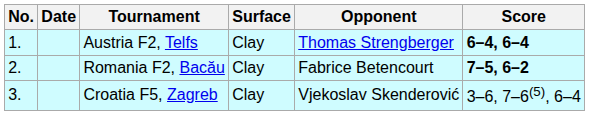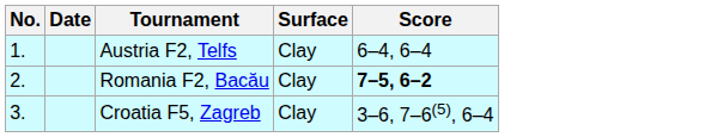 <table class="sortable wikitable">
 <tr>
 <th>No.</th>
 <th>Date</th>
 <th>Tournament</th>
 <th>Surface</th>
-<th>Opponent</th>
 <th class="unsortable">Score</th>
 </tr>
 <tr style="background:#cffcff;">
 <td>1.</td>
 <td></td>
 <td>Austria F2, <a href='#'>Telfs</a></td>
 <td>Clay</td>
-<td> <a href='#'>Thomas Strengberger</a></td>
-<td><strong>6–4, 6–4</strong></td>
+<td>6–4, 6–4</td>
 </tr>
 <tr style="background:#cffcff;">
 <td>2.</td>
 <td></td>
 <td>Romania F2, <a href='#'>Bacău</a></td>
 <td>Clay</td>
-<td> Fabrice Betencourt</td>
 <td><strong>7–5, 6–2</strong></td>
 </tr>
 <tr style="background:#cffcff;">
 <td>3.</td>
 <td></td>
 <td>Croatia F5, <a href='#'>Zagreb</a></td>
 <td>Clay</td>
-<td> Vjekoslav Skenderović</td>
 <td>3–6, 7–6<sup>(5)</sup>, 6–4</td>
 </tr>
 </table>
